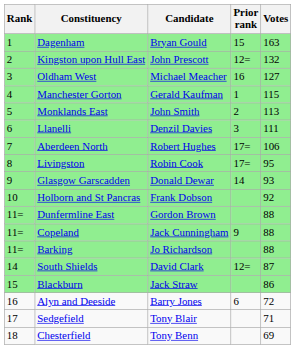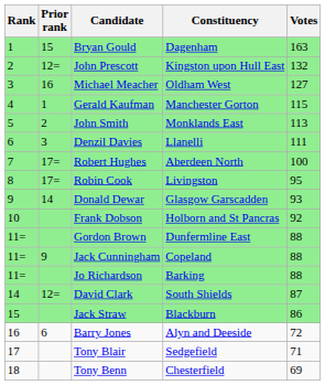 <table class="wikitable sortable">
 <tr>
 <th>Rank<br></th>
+<th>Prior<br>rank<br></th>
+<th>Candidate<br></th>
 <th>Constituency<br></th>
-<th>Candidate<br></th>
-<th>Prior<br>rank<br></th>
 <th>Votes<br></th>
 </tr>
 <tr bgcolor="lightgreen">
 <td>1</td>
+<td>15</td>
+<td><a href='#'>Bryan Gould</a></td>
 <td><a href='#'>Dagenham</a></td>
-<td><a href='#'>Bryan Gould</a></td>
-<td>15</td>
 <td>163</td>
 </tr>
 <tr bgcolor="lightgreen">
 <td>2</td>
+<td>12=</td>
+<td><a href='#'>John Prescott</a></td>
 <td><a href='#'>Kingston upon Hull East</a></td>
-<td><a href='#'>John Prescott</a></td>
-<td>12=</td>
 <td>132</td>
 </tr>
 <tr bgcolor="lightgreen">
 <td>3</td>
+<td>16</td>
+<td><a href='#'>Michael Meacher</a></td>
 <td><a href='#'>Oldham West</a></td>
-<td><a href='#'>Michael Meacher</a></td>
-<td>16</td>
 <td>127</td>
 </tr>
 <tr bgcolor="lightgreen">
 <td>4</td>
+<td>1</td>
+<td><a href='#'>Gerald Kaufman</a></td>
 <td><a href='#'>Manchester Gorton</a></td>
-<td><a href='#'>Gerald Kaufman</a></td>
-<td>1</td>
 <td>115</td>
 </tr>
 <tr bgcolor="lightgreen">
 <td>5</td>
+<td>2</td>
+<td><a href='#'>John Smith</a></td>
 <td><a href='#'>Monklands East</a></td>
-<td><a href='#'>John Smith</a></td>
-<td>2</td>
 <td>113</td>
 </tr>
 <tr bgcolor="lightgreen">
 <td>6</td>
+<td>3</td>
+<td><a href='#'>Denzil Davies</a></td>
 <td><a href='#'>Llanelli</a></td>
-<td><a href='#'>Denzil Davies</a></td>
-<td>3</td>
 <td>111</td>
 </tr>
 <tr bgcolor="lightgreen">
 <td>7</td>
+<td>17=</td>
+<td><a href='#'>Robert Hughes</a></td>
 <td><a href='#'>Aberdeen North</a></td>
-<td><a href='#'>Robert Hughes</a></td>
-<td>17=</td>
-<td>106</td>
+<td>100</td>
 </tr>
 <tr bgcolor="lightgreen">
 <td>8</td>
+<td>17=</td>
+<td><a href='#'>Robin Cook</a></td>
 <td><a href='#'>Livingston</a></td>
-<td><a href='#'>Robin Cook</a></td>
-<td>17=</td>
 <td>95</td>
 </tr>
 <tr bgcolor="lightgreen">
 <td>9</td>
+<td>14</td>
+<td><a href='#'>Donald Dewar</a></td>
 <td><a href='#'>Glasgow Garscadden</a></td>
-<td><a href='#'>Donald Dewar</a></td>
-<td>14</td>
 <td>93</td>
 </tr>
 <tr bgcolor="lightgreen">
 <td>10</td>
+<td></td>
+<td><a href='#'>Frank Dobson</a></td>
 <td><a href='#'>Holborn and St Pancras</a></td>
-<td><a href='#'>Frank Dobson</a></td>
-<td></td>
 <td>92</td>
 </tr>
 <tr bgcolor="lightgreen">
 <td>11=</td>
+<td></td>
+<td><a href='#'>Gordon Brown</a></td>
 <td><a href='#'>Dunfermline East</a></td>
-<td><a href='#'>Gordon Brown</a></td>
-<td></td>
 <td>88</td>
 </tr>
 <tr bgcolor="lightgreen">
 <td>11=</td>
+<td>9</td>
+<td><a href='#'>Jack Cunningham</a></td>
 <td><a href='#'>Copeland</a></td>
-<td><a href='#'>Jack Cunningham</a></td>
-<td>9</td>
 <td>88</td>
 </tr>
 <tr bgcolor="lightgreen">
 <td>11=</td>
+<td></td>
+<td><a href='#'>Jo Richardson</a></td>
 <td><a href='#'>Barking</a></td>
-<td><a href='#'>Jo Richardson</a></td>
-<td></td>
 <td>88</td>
 </tr>
 <tr bgcolor="lightgreen">
 <td>14</td>
+<td>12=</td>
+<td><a href='#'>David Clark</a></td>
 <td><a href='#'>South Shields</a></td>
-<td><a href='#'>David Clark</a></td>
-<td>12=</td>
 <td>87</td>
 </tr>
 <tr bgcolor="lightgreen">
 <td>15</td>
+<td></td>
+<td><a href='#'>Jack Straw</a></td>
 <td><a href='#'>Blackburn</a></td>
-<td><a href='#'>Jack Straw</a></td>
-<td></td>
 <td>86</td>
 </tr>
 <tr>
 <td>16</td>
+<td>6</td>
+<td><a href='#'>Barry Jones</a></td>
 <td><a href='#'>Alyn and Deeside</a></td>
-<td><a href='#'>Barry Jones</a></td>
-<td>6</td>
 <td>72</td>
 </tr>
 <tr>
 <td>17</td>
+<td></td>
+<td><a href='#'>Tony Blair</a></td>
 <td><a href='#'>Sedgefield</a></td>
-<td><a href='#'>Tony Blair</a></td>
-<td></td>
 <td>71</td>
 </tr>
 <tr>
 <td>18</td>
+<td></td>
+<td><a href='#'>Tony Benn</a></td>
 <td><a href='#'>Chesterfield</a></td>
-<td><a href='#'>Tony Benn</a></td>
-<td></td>
 <td>69</td>
 </tr>
 </table>
